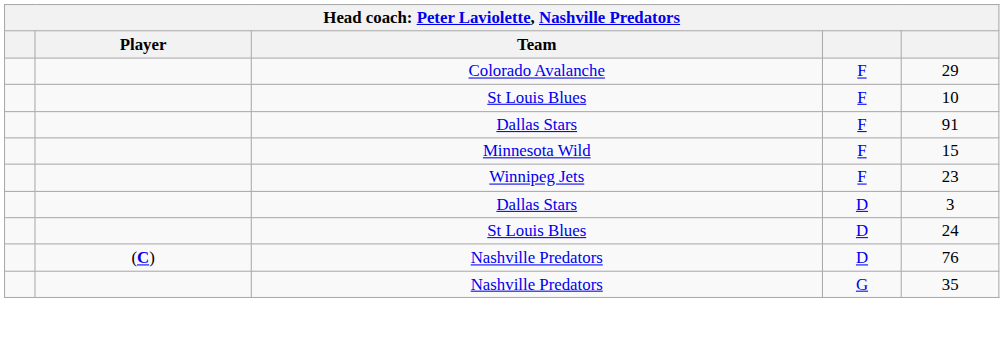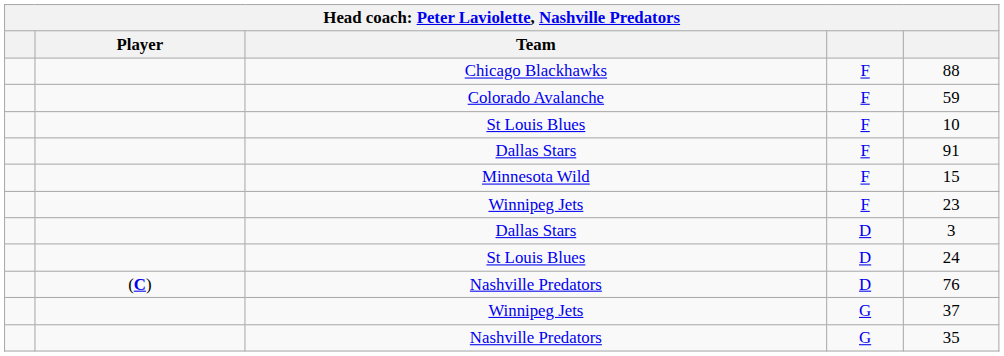 <table class="wikitable sortable"  style="text-align:center; width:75%;">
 <tr>
 <th colspan=5>Head coach:  <a href='#'>Peter Laviolette</a>, <a href='#'>Nashville Predators</a></th>
 </tr>
 <tr>
 <th></th>
 <th>Player</th>
 <th>Team</th>
 <th></th>
 <th></th>
 </tr>
 <tr>
 <td></td>
 <td></td>
+<td><a href='#'>Chicago Blackhawks</a></td>
+<td><a href='#'>F</a></td>
+<td>88</td>
+</tr>
+<tr>
+<td></td>
+<td></td>
 <td><a href='#'>Colorado Avalanche</a></td>
 <td><a href='#'>F</a></td>
-<td>29</td>
+<td>59</td>
 </tr>
 <tr>
 <td></td>
 <td></td>
 <td><a href='#'>St Louis Blues</a></td>
 <td><a href='#'>F</a></td>
 <td>10</td>
 </tr>
 <tr>
 <td></td>
 <td></td>
 <td><a href='#'>Dallas Stars</a></td>
 <td><a href='#'>F</a></td>
 <td>91</td>
 </tr>
 <tr>
 <td></td>
 <td></td>
 <td><a href='#'>Minnesota Wild</a></td>
 <td><a href='#'>F</a></td>
 <td>15</td>
 </tr>
 <tr>
 <td></td>
 <td></td>
 <td><a href='#'>Winnipeg Jets</a></td>
 <td><a href='#'>F</a></td>
 <td>23</td>
 </tr>
 <tr>
 <td></td>
 <td></td>
 <td><a href='#'>Dallas Stars</a></td>
 <td><a href='#'>D</a></td>
 <td>3</td>
 </tr>
 <tr>
 <td></td>
 <td></td>
 <td><a href='#'>St Louis Blues</a></td>
 <td><a href='#'>D</a></td>
 <td>24</td>
 </tr>
 <tr>
 <td></td>
 <td> (<strong><a href='#'>C</a></strong>)</td>
 <td><a href='#'>Nashville Predators</a></td>
 <td><a href='#'>D</a></td>
 <td>76</td>
 </tr>
 <tr>
 <td></td>
 <td></td>
+<td><a href='#'>Winnipeg Jets</a></td>
+<td><a href='#'>G</a></td>
+<td>37</td>
+</tr>
+<tr>
+<td></td>
+<td></td>
 <td><a href='#'>Nashville Predators</a></td>
 <td><a href='#'>G</a></td>
 <td>35</td>
 </tr>
 </table>
